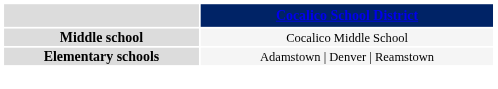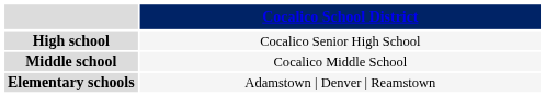 <table class="toccolours" style="clear: both; text-align: center; width: 65%; margin:1em auto; padding: 4px;" align="center">
 <tr>
 <th bgcolor="gainsboro"></th>
 <th style="background: #002366; padding: 4px;"><a href='#'>Cocalico School District</a></th>
+</tr>
+<tr>
+<th bgcolor="Gainsboro"><strong>High school</strong></th>
+<td bgcolor="WhiteSmoke" align="center" style="font-size:90%; width: 75%;">Cocalico Senior High School</td>
 </tr>
 <tr>
 <th bgcolor="Gainsboro"><strong>Middle school</strong></th>
 <td bgcolor="WhiteSmoke" align="center" style="font-size:90%">Cocalico Middle School</td>
 </tr>
 <tr>
 <th bgcolor="Gainsboro"><strong>Elementary schools</strong></th>
 <td bgcolor="WhiteSmoke" align="center" style="font-size:90%">Adamstown | Denver | Reamstown</td>
 </tr>
 </table>
